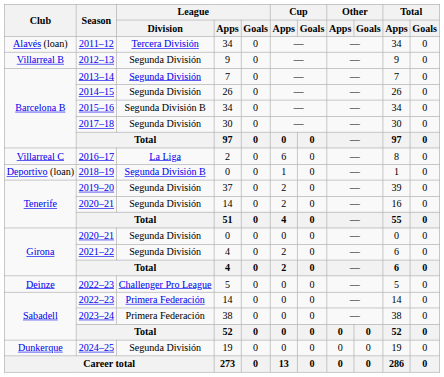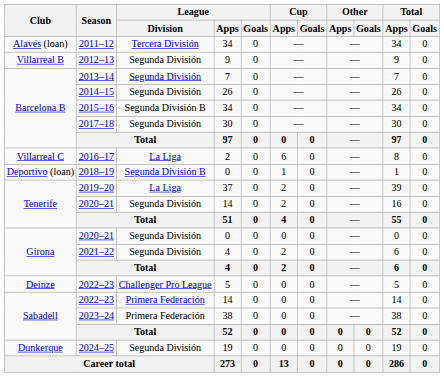 <table class="wikitable" style="text-align: center;">
 <tr>
 <th rowspan="2">Club</th>
 <th rowspan="2">Season</th>
 <th colspan="3">League</th>
 <th colspan="2">Cup</th>
 <th colspan="2">Other</th>
 <th colspan="2">Total</th>
 </tr>
 <tr>
 <th>Division</th>
 <th>Apps</th>
 <th>Goals</th>
 <th>Apps</th>
 <th>Goals</th>
 <th>Apps</th>
 <th>Goals</th>
 <th>Apps</th>
 <th>Goals</th>
 </tr>
 <tr>
 <td align="center" valign="center"><a href='#'>Alavés</a> (loan)</td>
 <td !colspan="2"><a href='#'>2011–12</a></td>
 <td><a href='#'>Tercera División</a></td>
 <td>34</td>
 <td>0</td>
 <td colspan=2>—</td>
 <td colspan="2">—</td>
 <td>34</td>
 <td>0</td>
 </tr>
 <tr>
 <td align="center" valign="center"><a href='#'>Villarreal B</a></td>
 <td><a href='#'>2012–13</a></td>
 <td>Segunda División</td>
 <td>9</td>
 <td>0</td>
 <td colspan="2">—</td>
 <td colspan="2">—</td>
 <td>9</td>
 <td>0</td>
 </tr>
 <tr>
 <td rowspan="5" align="center" valign="center"><a href='#'>Barcelona B</a></td>
 <td><a href='#'>2013–14</a></td>
 <td><a href='#'>Segunda División</a></td>
 <td>7</td>
 <td>0</td>
 <td colspan="2">—</td>
 <td colspan="2">—</td>
 <td>7</td>
 <td>0</td>
 </tr>
 <tr>
 <td><a href='#'>2014–15</a></td>
 <td>Segunda División</td>
 <td>26</td>
 <td>0</td>
 <td colspan="2">—</td>
 <td colspan="2">—</td>
 <td>26</td>
 <td>0</td>
 </tr>
 <tr>
 <td><a href='#'>2015–16</a></td>
 <td>Segunda División B</td>
 <td>34</td>
 <td>0</td>
 <td colspan="2">—</td>
 <td colspan="2">—</td>
 <td>34</td>
 <td>0</td>
 </tr>
 <tr>
 <td><a href='#'>2017–18</a></td>
 <td>Segunda División</td>
 <td>30</td>
 <td>0</td>
 <td colspan="2">—</td>
 <td colspan="2">—</td>
 <td>30</td>
 <td>0</td>
 </tr>
 <tr>
 <th colspan="2">Total</th>
 <th>97</th>
 <th>0</th>
 <th>0</th>
 <th>0</th>
 <th colspan="2">—</th>
 <th>97</th>
 <th>0</th>
 </tr>
 <tr>
 <td align="center" valign="center"><a href='#'>Villarreal C</a></td>
 <td><a href='#'>2016–17</a></td>
 <td><a href='#'>La Liga</a></td>
 <td>2</td>
 <td>0</td>
 <td>6</td>
 <td>0</td>
 <td colspan="2">—</td>
 <td>8</td>
 <td>0</td>
 </tr>
 <tr>
 <td align="center" valign="center"><a href='#'>Deportivo</a> (loan)</td>
 <td><a href='#'>2018–19</a></td>
 <td><a href='#'>Segunda División B</a></td>
 <td>0</td>
 <td>0</td>
 <td>1</td>
 <td>0</td>
 <td colspan="2">—</td>
 <td>1</td>
 <td>0</td>
 </tr>
 <tr>
 <td rowspan="3"><a href='#'>Tenerife</a></td>
 <td><a href='#'>2019–20</a></td>
-<td>Segunda División</td>
+<td><a href='#'>La Liga</a></td>
 <td>37</td>
 <td>0</td>
 <td>2</td>
 <td>0</td>
 <td colspan="2">—</td>
 <td>39</td>
 <td>0</td>
 </tr>
 <tr>
 <td><a href='#'>2020–21</a></td>
 <td>Segunda División</td>
 <td>14</td>
 <td>0</td>
 <td>2</td>
 <td>0</td>
 <td colspan="2">—</td>
 <td>16</td>
 <td>0</td>
 </tr>
 <tr>
 <th colspan="2">Total</th>
 <th>51</th>
 <th>0</th>
 <th>4</th>
 <th>0</th>
 <th colspan="2">—</th>
 <th>55</th>
 <th>0</th>
 </tr>
 <tr>
 <td rowspan="3"><a href='#'>Girona</a></td>
 <td><a href='#'>2020–21</a></td>
 <td>Segunda División</td>
 <td>0</td>
 <td>0</td>
 <td>0</td>
 <td>0</td>
 <td colspan="2">—</td>
 <td>0</td>
 <td>0</td>
 </tr>
 <tr>
 <td><a href='#'>2021–22</a></td>
 <td>Segunda División</td>
 <td>4</td>
 <td>0</td>
 <td>2</td>
 <td>0</td>
 <td colspan="2">—</td>
 <td>6</td>
 <td>0</td>
 </tr>
 <tr>
 <th colspan="2">Total</th>
 <th>4</th>
 <th>0</th>
 <th>2</th>
 <th>0</th>
 <th colspan="2">—</th>
 <th>6</th>
 <th>0</th>
 </tr>
 <tr>
 <td><a href='#'>Deinze</a></td>
 <td><a href='#'>2022–23</a></td>
 <td><a href='#'>Challenger Pro League</a></td>
 <td>5</td>
 <td>0</td>
 <td>0</td>
 <td>0</td>
 <td colspan="2">—</td>
 <td>5</td>
 <td>0</td>
 </tr>
 <tr>
 <td rowspan="3"><a href='#'>Sabadell</a></td>
 <td><a href='#'>2022–23</a></td>
 <td><a href='#'>Primera Federación</a></td>
 <td>14</td>
 <td>0</td>
 <td>0</td>
 <td>0</td>
 <td colspan="2">—</td>
 <td>14</td>
 <td>0</td>
 </tr>
 <tr>
 <td><a href='#'>2023–24</a></td>
 <td>Primera Federación</td>
 <td>38</td>
 <td>0</td>
 <td>0</td>
 <td>0</td>
 <td colspan="2">—</td>
 <td>38</td>
 <td>0</td>
 </tr>
 <tr>
 <th colspan="2">Total</th>
 <th>52</th>
 <th>0</th>
 <th>0</th>
 <th>0</th>
 <th>0</th>
 <th>0</th>
 <th>52</th>
 <th>0</th>
 </tr>
 <tr>
 <td><a href='#'>Dunkerque</a></td>
 <td><a href='#'>2024–25</a></td>
 <td>Segunda División</td>
 <td>19</td>
 <td>0</td>
 <td>0</td>
 <td>0</td>
 <td>0</td>
 <td>0</td>
 <td>19</td>
 <td>0</td>
 </tr>
 <tr>
 <th colspan="3">Career total</th>
 <th>273</th>
 <th>0</th>
 <th>13</th>
 <th>0</th>
 <th>0</th>
 <th>0</th>
 <th>286</th>
 <th>0</th>
 </tr>
 </table>
